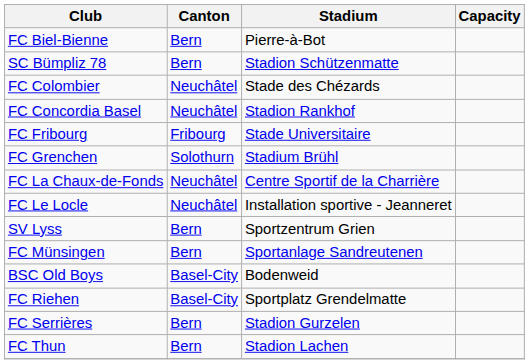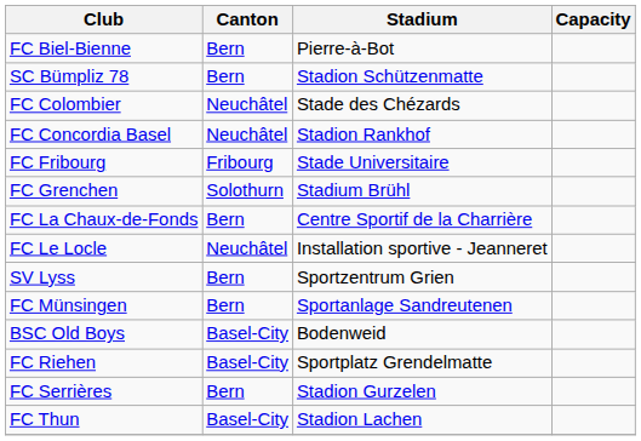 <table class="wikitable">
 <tr>
 <th>Club</th>
 <th>Canton</th>
 <th>Stadium</th>
 <th>Capacity</th>
 </tr>
 <tr>
 <td><a href='#'>FC Biel-Bienne</a></td>
 <td><a href='#'>Bern</a></td>
 <td>Pierre-à-Bot</td>
 <td></td>
 </tr>
 <tr>
 <td><a href='#'>SC Bümpliz 78</a></td>
 <td><a href='#'>Bern</a></td>
 <td><a href='#'>Stadion Schützenmatte</a></td>
 <td></td>
 </tr>
 <tr>
 <td><a href='#'>FC Colombier</a></td>
 <td><a href='#'>Neuchâtel</a></td>
 <td>Stade des Chézards</td>
 <td></td>
 </tr>
 <tr>
 <td><a href='#'>FC Concordia Basel</a></td>
 <td><a href='#'>Neuchâtel</a></td>
 <td><a href='#'>Stadion Rankhof</a></td>
 <td></td>
 </tr>
 <tr>
 <td><a href='#'>FC Fribourg</a></td>
 <td><a href='#'>Fribourg</a></td>
 <td><a href='#'>Stade Universitaire</a></td>
 <td></td>
 </tr>
 <tr>
 <td><a href='#'>FC Grenchen</a></td>
 <td><a href='#'>Solothurn</a></td>
 <td><a href='#'>Stadium Brühl</a></td>
 <td></td>
 </tr>
 <tr>
 <td><a href='#'>FC La Chaux-de-Fonds</a></td>
-<td><a href='#'>Neuchâtel</a></td>
+<td><a href='#'>Bern</a></td>
 <td><a href='#'>Centre Sportif de la Charrière</a></td>
 <td></td>
 </tr>
 <tr>
 <td><a href='#'>FC Le Locle</a></td>
 <td><a href='#'>Neuchâtel</a></td>
 <td>Installation sportive - Jeanneret</td>
 <td></td>
 </tr>
 <tr>
 <td><a href='#'>SV Lyss</a></td>
 <td><a href='#'>Bern</a></td>
 <td>Sportzentrum Grien</td>
 <td></td>
 </tr>
 <tr>
 <td><a href='#'>FC Münsingen</a></td>
 <td><a href='#'>Bern</a></td>
 <td><a href='#'>Sportanlage Sandreutenen</a></td>
 <td></td>
 </tr>
 <tr>
 <td><a href='#'>BSC Old Boys</a></td>
 <td><a href='#'>Basel-City</a></td>
 <td>Bodenweid</td>
 <td></td>
 </tr>
 <tr>
 <td><a href='#'>FC Riehen</a></td>
 <td><a href='#'>Basel-City</a></td>
 <td>Sportplatz Grendelmatte</td>
 <td></td>
 </tr>
 <tr>
 <td><a href='#'>FC Serrières</a></td>
 <td><a href='#'>Bern</a></td>
 <td><a href='#'>Stadion Gurzelen</a></td>
 <td></td>
 </tr>
 <tr>
 <td><a href='#'>FC Thun</a></td>
-<td><a href='#'>Bern</a></td>
+<td><a href='#'>Basel-City</a></td>
 <td><a href='#'>Stadion Lachen</a></td>
 <td></td>
 </tr>
 <tr>
 </tr>
 </table>
